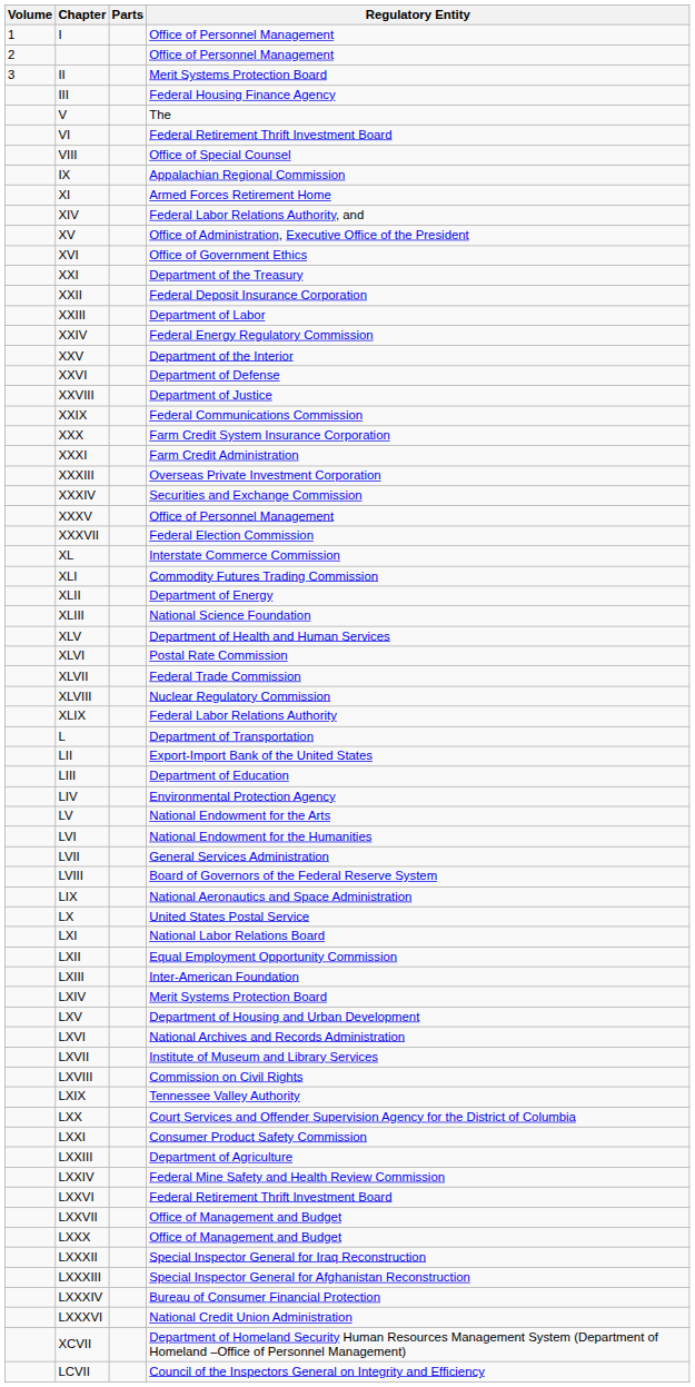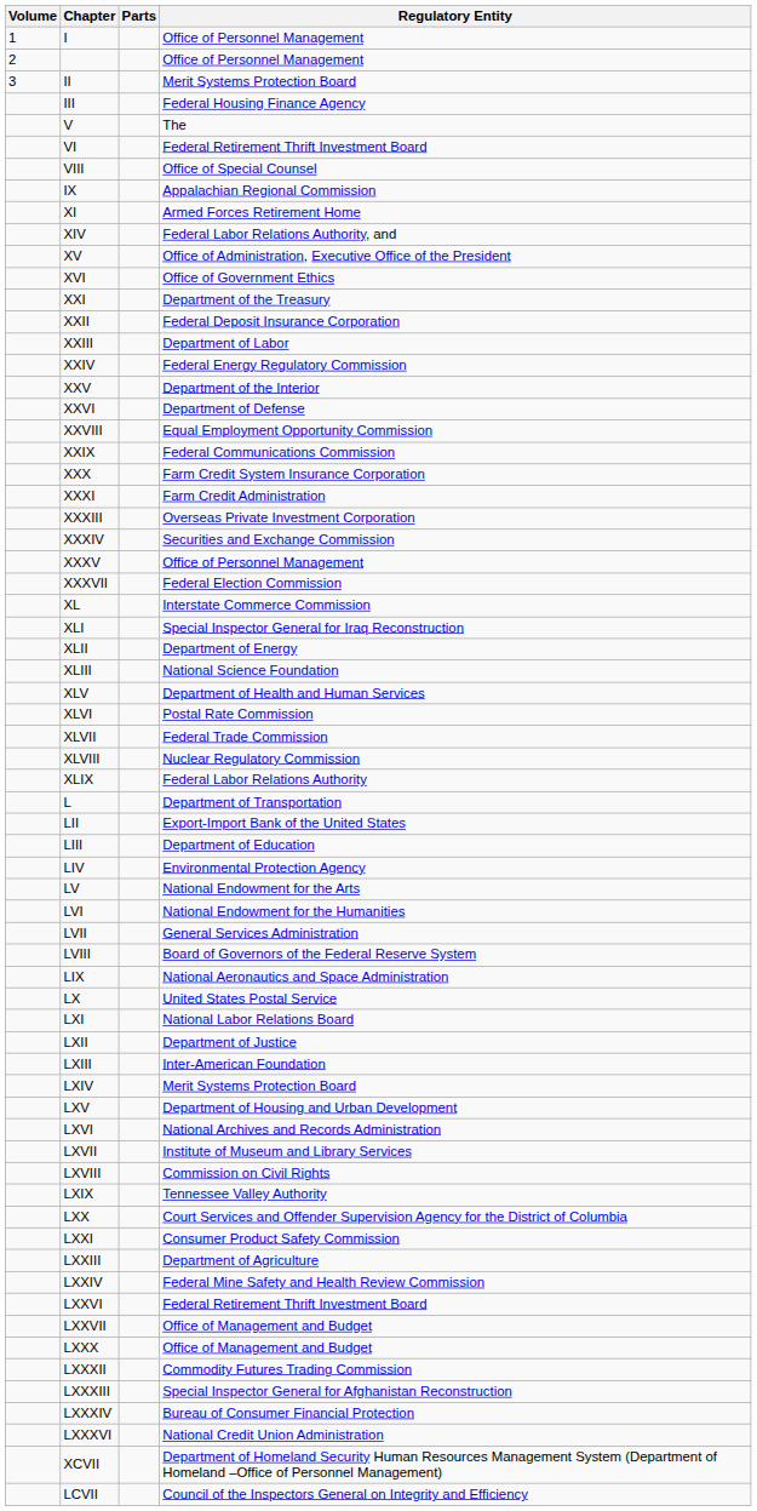 <table class="wikitable">
 <tr>
 <th>Volume</th>
 <th>Chapter</th>
 <th>Parts</th>
 <th>Regulatory Entity</th>
 </tr>
 <tr>
 <td>1</td>
 <td>I</td>
 <td></td>
 <td><a href='#'>Office of Personnel Management</a></td>
 </tr>
 <tr>
 <td>2</td>
 <td></td>
 <td></td>
 <td><a href='#'>Office of Personnel Management</a></td>
 </tr>
 <tr>
 <td>3</td>
 <td>II</td>
 <td></td>
 <td><a href='#'>Merit Systems Protection Board</a></td>
 </tr>
 <tr>
 <td></td>
 <td>III</td>
 <td></td>
 <td><a href='#'>Federal Housing Finance Agency</a></td>
 </tr>
 <tr>
 <td></td>
 <td>V</td>
 <td></td>
 <td>The </td>
 </tr>
 <tr>
 <td></td>
 <td>VI</td>
 <td></td>
 <td><a href='#'>Federal Retirement Thrift Investment Board</a></td>
 </tr>
 <tr>
 <td></td>
 <td>VIII</td>
 <td></td>
 <td><a href='#'>Office of Special Counsel</a></td>
 </tr>
 <tr>
 <td></td>
 <td>IX</td>
 <td></td>
 <td><a href='#'>Appalachian Regional Commission</a></td>
 </tr>
 <tr>
 <td></td>
 <td>XI</td>
 <td></td>
 <td><a href='#'>Armed Forces Retirement Home</a></td>
 </tr>
 <tr>
 <td></td>
 <td>XIV</td>
 <td></td>
 <td><a href='#'>Federal Labor Relations Authority</a>,  and </td>
 </tr>
 <tr>
 <td></td>
 <td>XV</td>
 <td></td>
 <td><a href='#'>Office of Administration</a>, <a href='#'>Executive Office of the President</a></td>
 </tr>
 <tr>
 <td></td>
 <td>XVI</td>
 <td></td>
 <td><a href='#'>Office of Government Ethics</a></td>
 </tr>
 <tr>
 <td></td>
 <td>XXI</td>
 <td></td>
 <td><a href='#'>Department of the Treasury</a></td>
 </tr>
 <tr>
 <td></td>
 <td>XXII</td>
 <td></td>
 <td><a href='#'>Federal Deposit Insurance Corporation</a></td>
 </tr>
 <tr>
 <td></td>
 <td>XXIII</td>
 <td></td>
 <td><a href='#'>Department of Labor</a></td>
 </tr>
 <tr>
 <td></td>
 <td>XXIV</td>
 <td></td>
 <td><a href='#'>Federal Energy Regulatory Commission</a></td>
 </tr>
 <tr>
 <td></td>
 <td>XXV</td>
 <td></td>
 <td><a href='#'>Department of the Interior</a></td>
 </tr>
 <tr>
 <td></td>
 <td>XXVI</td>
 <td></td>
 <td><a href='#'>Department of Defense</a></td>
 </tr>
 <tr>
 <td></td>
 <td>XXVIII</td>
 <td></td>
-<td><a href='#'>Department of Justice</a></td>
+<td><a href='#'>Equal Employment Opportunity Commission</a></td>
 </tr>
 <tr>
 <td></td>
 <td>XXIX</td>
 <td></td>
 <td><a href='#'>Federal Communications Commission</a></td>
 </tr>
 <tr>
 <td></td>
 <td>XXX</td>
 <td></td>
 <td><a href='#'>Farm Credit System Insurance Corporation</a></td>
 </tr>
 <tr>
 <td></td>
 <td>XXXI</td>
 <td></td>
 <td><a href='#'>Farm Credit Administration</a></td>
 </tr>
 <tr>
 <td></td>
 <td>XXXIII</td>
 <td></td>
 <td><a href='#'>Overseas Private Investment Corporation</a></td>
 </tr>
 <tr>
 <td></td>
 <td>XXXIV</td>
 <td></td>
 <td><a href='#'>Securities and Exchange Commission</a></td>
 </tr>
 <tr>
 <td></td>
 <td>XXXV</td>
 <td></td>
 <td><a href='#'>Office of Personnel Management</a></td>
 </tr>
 <tr>
 <td></td>
 <td>XXXVII</td>
 <td></td>
 <td><a href='#'>Federal Election Commission</a></td>
 </tr>
 <tr>
 <td></td>
 <td>XL</td>
 <td></td>
 <td><a href='#'>Interstate Commerce Commission</a></td>
 </tr>
 <tr>
 <td></td>
 <td>XLI</td>
 <td></td>
-<td><a href='#'>Commodity Futures Trading Commission</a></td>
+<td><a href='#'>Special Inspector General for Iraq Reconstruction</a></td>
 </tr>
 <tr>
 <td></td>
 <td>XLII</td>
 <td></td>
 <td><a href='#'>Department of Energy</a></td>
 </tr>
 <tr>
 <td></td>
 <td>XLIII</td>
 <td></td>
 <td><a href='#'>National Science Foundation</a></td>
 </tr>
 <tr>
 <td></td>
 <td>XLV</td>
 <td></td>
 <td><a href='#'>Department of Health and Human Services</a></td>
 </tr>
 <tr>
 <td></td>
 <td>XLVI</td>
 <td></td>
 <td><a href='#'>Postal Rate Commission</a></td>
 </tr>
 <tr>
 <td></td>
 <td>XLVII</td>
 <td></td>
 <td><a href='#'>Federal Trade Commission</a></td>
 </tr>
 <tr>
 <td></td>
 <td>XLVIII</td>
 <td></td>
 <td><a href='#'>Nuclear Regulatory Commission</a></td>
 </tr>
 <tr>
 <td></td>
 <td>XLIX</td>
 <td></td>
 <td><a href='#'>Federal Labor Relations Authority</a></td>
 </tr>
 <tr>
 <td></td>
 <td>L</td>
 <td></td>
 <td><a href='#'>Department of Transportation</a></td>
 </tr>
 <tr>
 <td></td>
 <td>LII</td>
 <td></td>
 <td><a href='#'>Export-Import Bank of the United States</a></td>
 </tr>
 <tr>
 <td></td>
 <td>LIII</td>
 <td></td>
 <td><a href='#'>Department of Education</a></td>
 </tr>
 <tr>
 <td></td>
 <td>LIV</td>
 <td></td>
 <td><a href='#'>Environmental Protection Agency</a></td>
 </tr>
 <tr>
 <td></td>
 <td>LV</td>
 <td></td>
 <td><a href='#'>National Endowment for the Arts</a></td>
 </tr>
 <tr>
 <td></td>
 <td>LVI</td>
 <td></td>
 <td><a href='#'>National Endowment for the Humanities</a></td>
 </tr>
 <tr>
 <td></td>
 <td>LVII</td>
 <td></td>
 <td><a href='#'>General Services Administration</a></td>
 </tr>
 <tr>
 <td></td>
 <td>LVIII</td>
 <td></td>
 <td><a href='#'>Board of Governors of the Federal Reserve System</a></td>
 </tr>
 <tr>
 <td></td>
 <td>LIX</td>
 <td></td>
 <td><a href='#'>National Aeronautics and Space Administration</a></td>
 </tr>
 <tr>
 <td></td>
 <td>LX</td>
 <td></td>
 <td><a href='#'>United States Postal Service</a></td>
 </tr>
 <tr>
 <td></td>
 <td>LXI</td>
 <td></td>
 <td><a href='#'>National Labor Relations Board</a></td>
 </tr>
 <tr>
 <td></td>
 <td>LXII</td>
 <td></td>
-<td><a href='#'>Equal Employment Opportunity Commission</a></td>
+<td><a href='#'>Department of Justice</a></td>
 </tr>
 <tr>
 <td></td>
 <td>LXIII</td>
 <td></td>
 <td><a href='#'>Inter-American Foundation</a></td>
 </tr>
 <tr>
 <td></td>
 <td>LXIV</td>
 <td></td>
 <td><a href='#'>Merit Systems Protection Board</a></td>
 </tr>
 <tr>
 <td></td>
 <td>LXV</td>
 <td></td>
 <td><a href='#'>Department of Housing and Urban Development</a></td>
 </tr>
 <tr>
 <td></td>
 <td>LXVI</td>
 <td></td>
 <td><a href='#'>National Archives and Records Administration</a></td>
 </tr>
 <tr>
 <td></td>
 <td>LXVII</td>
 <td></td>
 <td><a href='#'>Institute of Museum and Library Services</a></td>
 </tr>
 <tr>
 <td></td>
 <td>LXVIII</td>
 <td></td>
 <td><a href='#'>Commission on Civil Rights</a></td>
 </tr>
 <tr>
 <td></td>
 <td>LXIX</td>
 <td></td>
 <td><a href='#'>Tennessee Valley Authority</a></td>
 </tr>
 <tr>
 <td></td>
 <td>LXX</td>
 <td></td>
 <td><a href='#'>Court Services and Offender Supervision Agency for the District of Columbia</a></td>
 </tr>
 <tr>
 <td></td>
 <td>LXXI</td>
 <td></td>
 <td><a href='#'>Consumer Product Safety Commission</a></td>
 </tr>
 <tr>
 <td></td>
 <td>LXXIII</td>
 <td></td>
 <td><a href='#'>Department of Agriculture</a></td>
 </tr>
 <tr>
 <td></td>
 <td>LXXIV</td>
 <td></td>
 <td><a href='#'>Federal Mine Safety and Health Review Commission</a></td>
 </tr>
 <tr>
 <td></td>
 <td>LXXVI</td>
 <td></td>
 <td><a href='#'>Federal Retirement Thrift Investment Board</a></td>
 </tr>
 <tr>
 <td></td>
 <td>LXXVII</td>
 <td></td>
 <td><a href='#'>Office of Management and Budget</a></td>
 </tr>
 <tr>
 <td></td>
 <td>LXXX</td>
 <td></td>
 <td><a href='#'>Office of Management and Budget</a></td>
 </tr>
 <tr>
 <td></td>
 <td>LXXXII</td>
 <td></td>
-<td><a href='#'>Special Inspector General for Iraq Reconstruction</a></td>
+<td><a href='#'>Commodity Futures Trading Commission</a></td>
 </tr>
 <tr>
 <td></td>
 <td>LXXXIII</td>
 <td></td>
 <td><a href='#'>Special Inspector General for Afghanistan Reconstruction</a></td>
 </tr>
 <tr>
 <td></td>
 <td>LXXXIV</td>
 <td></td>
 <td><a href='#'>Bureau of Consumer Financial Protection</a></td>
 </tr>
 <tr>
 <td></td>
 <td>LXXXVI</td>
 <td></td>
 <td><a href='#'>National Credit Union Administration</a></td>
 </tr>
 <tr>
 <td></td>
 <td>XCVII</td>
 <td></td>
 <td><a href='#'>Department of Homeland Security</a> Human Resources Management System (Department of Homeland –Office of Personnel Management)</td>
 </tr>
 <tr>
 <td></td>
 <td>LCVII</td>
 <td></td>
 <td><a href='#'>Council of the Inspectors General on Integrity and Efficiency</a></td>
 </tr>
 </table>
